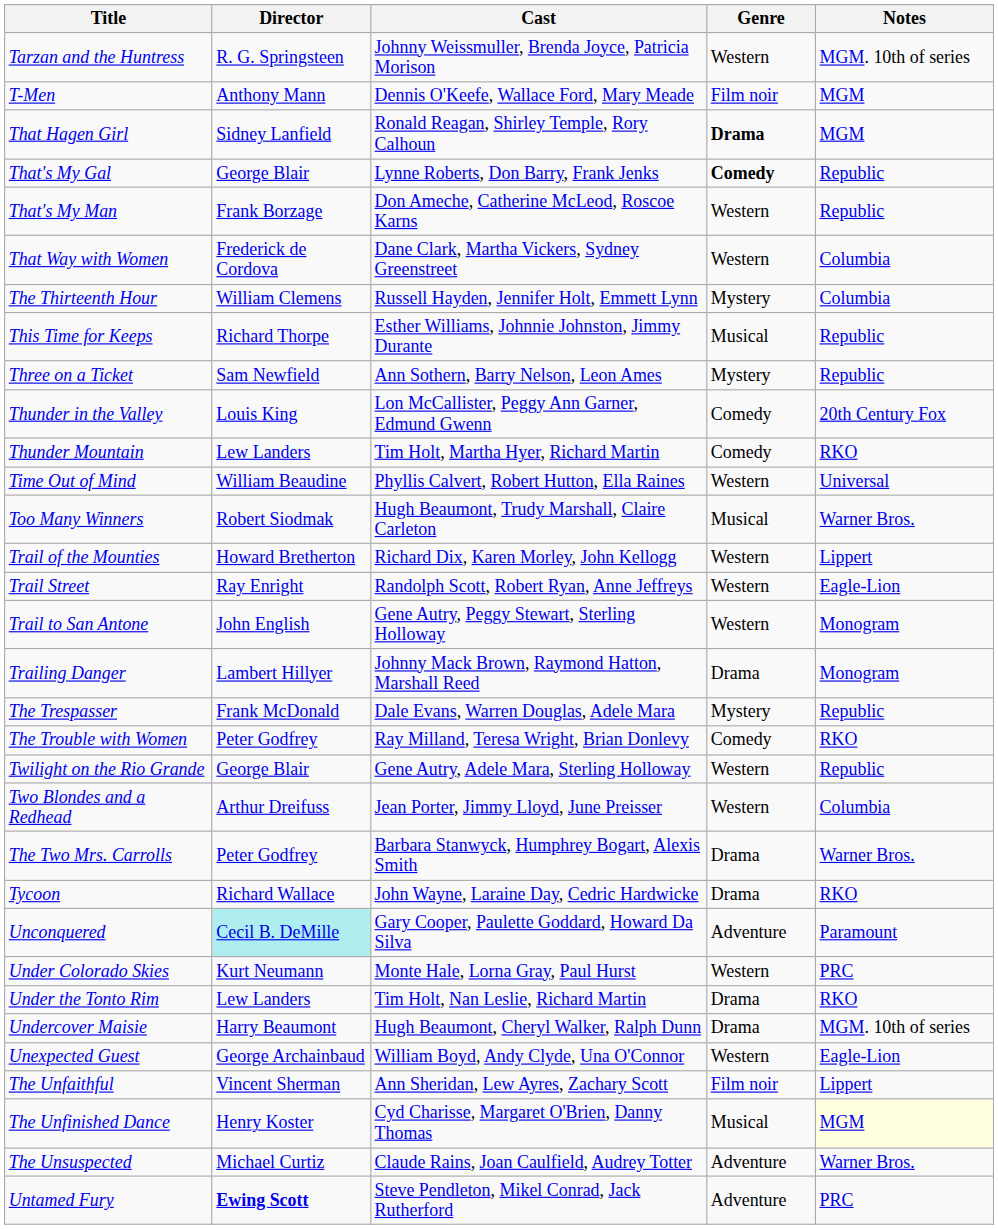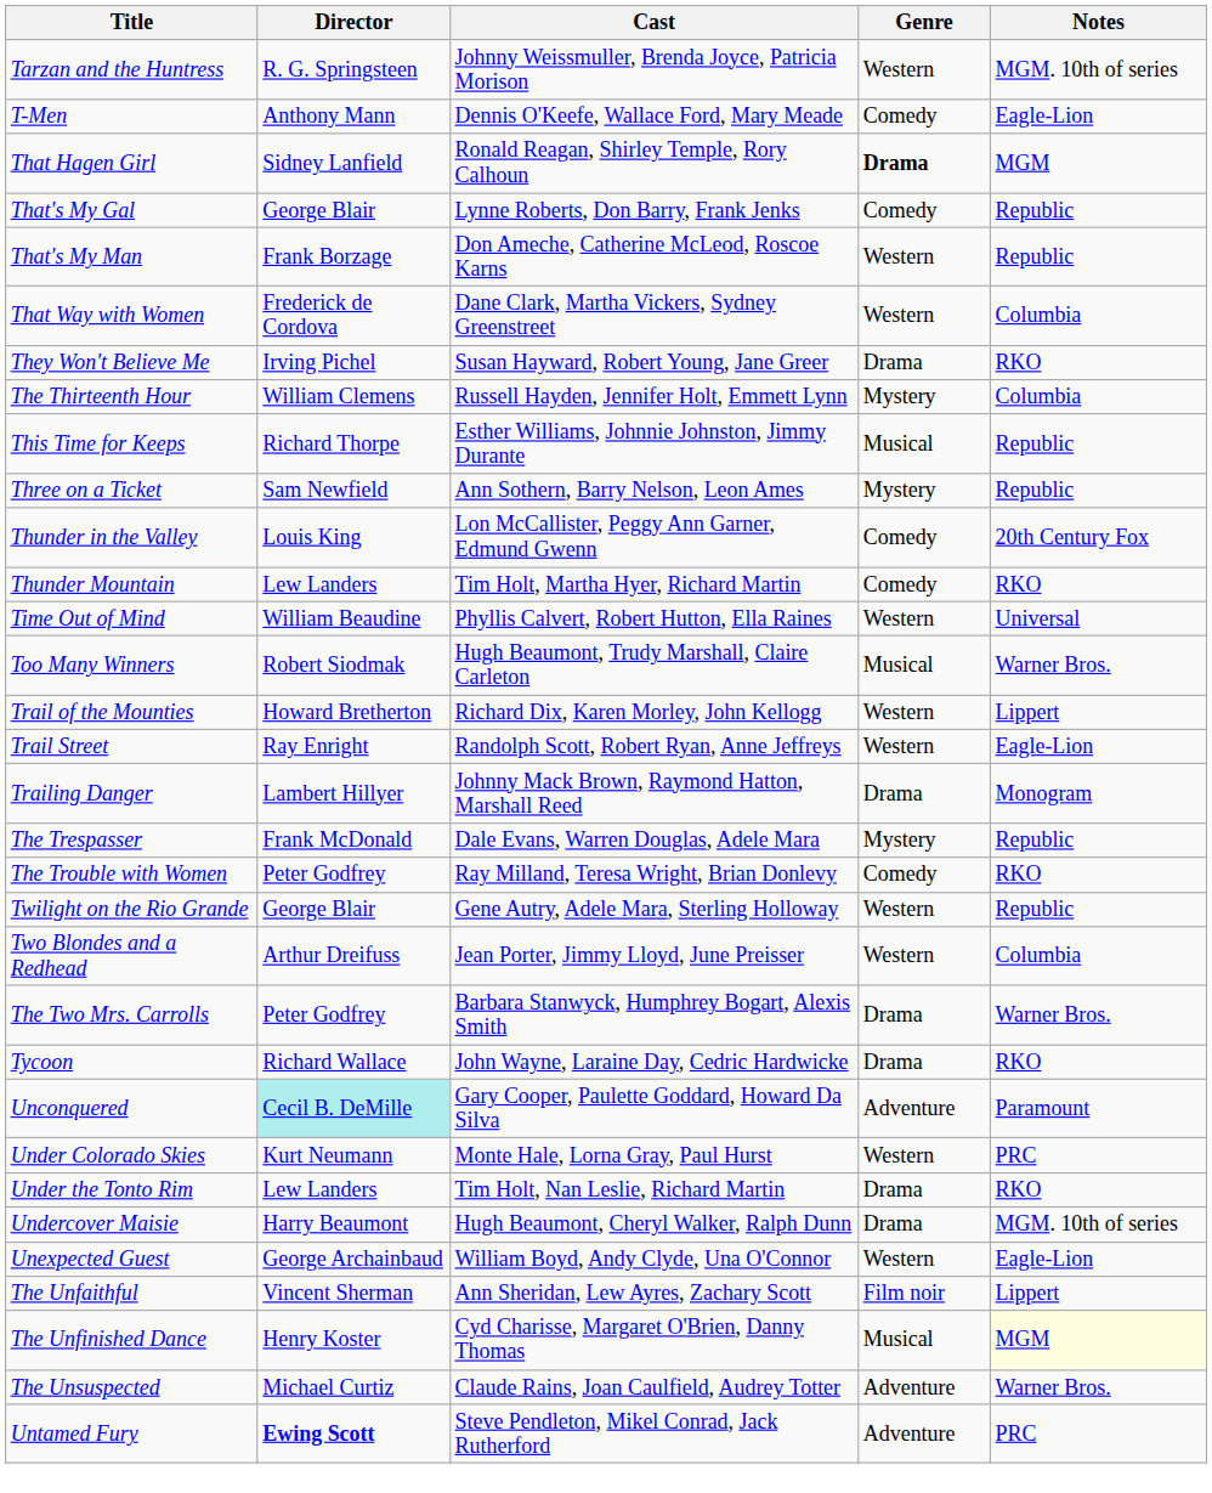 <table class="wikitable" style="width:100%;">
 <tr>
 <th style="width:21%;">Title</th>
 <th style="width:16%;">Director</th>
 <th style="width:34%;">Cast</th>
 <th style="width:11%;">Genre</th>
 <th style="width:18%;">Notes</th>
 </tr>
 <tr>
 <td><em><a href='#'>Tarzan and the Huntress</a></em></td>
 <td><a href='#'>R. G. Springsteen</a></td>
 <td><a href='#'>Johnny Weissmuller</a>, <a href='#'>Brenda Joyce</a>, <a href='#'>Patricia Morison</a></td>
 <td>Western</td>
 <td><a href='#'>MGM</a>. 10th of series</td>
 </tr>
 <tr>
 <td><em><a href='#'>T-Men</a></em></td>
 <td><a href='#'>Anthony Mann</a></td>
 <td><a href='#'>Dennis O'Keefe</a>, <a href='#'>Wallace Ford</a>, <a href='#'>Mary Meade</a></td>
-<td><a href='#'>Film noir</a></td>
-<td><a href='#'>MGM</a></td>
+<td>Comedy</td>
+<td><a href='#'>Eagle-Lion</a></td>
 </tr>
 <tr>
 <td><em><a href='#'>That Hagen Girl</a></em></td>
 <td><a href='#'>Sidney Lanfield</a></td>
 <td><a href='#'>Ronald Reagan</a>, <a href='#'>Shirley Temple</a>, <a href='#'>Rory Calhoun</a></td>
 <td><strong>Drama</strong></td>
 <td><a href='#'>MGM</a></td>
 </tr>
 <tr>
 <td><em><a href='#'>That's My Gal</a></em></td>
 <td><a href='#'>George Blair</a></td>
 <td><a href='#'>Lynne Roberts</a>, <a href='#'>Don Barry</a>, <a href='#'>Frank Jenks</a></td>
-<td><strong>Comedy</strong></td>
+<td>Comedy</td>
 <td><a href='#'>Republic</a></td>
 </tr>
 <tr>
 <td><em><a href='#'>That's My Man</a></em></td>
 <td><a href='#'>Frank Borzage</a></td>
 <td><a href='#'>Don Ameche</a>, <a href='#'>Catherine McLeod</a>, <a href='#'>Roscoe Karns</a></td>
 <td>Western</td>
 <td><a href='#'>Republic</a></td>
 </tr>
 <tr>
 <td><em><a href='#'>That Way with Women</a></em></td>
 <td><a href='#'>Frederick de Cordova</a></td>
 <td><a href='#'>Dane Clark</a>, <a href='#'>Martha Vickers</a>, <a href='#'>Sydney Greenstreet</a></td>
 <td>Western</td>
 <td><a href='#'>Columbia</a></td>
+</tr>
+<tr>
+<td><em><a href='#'>They Won't Believe Me</a></em></td>
+<td><a href='#'>Irving Pichel</a></td>
+<td><a href='#'>Susan Hayward</a>, <a href='#'>Robert Young</a>, <a href='#'>Jane Greer</a></td>
+<td>Drama</td>
+<td><a href='#'>RKO</a></td>
 </tr>
 <tr>
 <td><em><a href='#'>The Thirteenth Hour</a></em></td>
 <td><a href='#'>William Clemens</a></td>
 <td><a href='#'>Russell Hayden</a>, <a href='#'>Jennifer Holt</a>, <a href='#'>Emmett Lynn</a></td>
 <td>Mystery</td>
 <td><a href='#'>Columbia</a></td>
 </tr>
 <tr>
 <td><em><a href='#'>This Time for Keeps</a></em></td>
 <td><a href='#'>Richard Thorpe</a></td>
 <td><a href='#'>Esther Williams</a>, <a href='#'>Johnnie Johnston</a>, <a href='#'>Jimmy Durante</a></td>
 <td>Musical</td>
 <td><a href='#'>Republic</a></td>
 </tr>
 <tr>
 <td><em><a href='#'>Three on a Ticket</a></em></td>
 <td><a href='#'>Sam Newfield</a></td>
 <td><a href='#'>Ann Sothern</a>, <a href='#'>Barry Nelson</a>, <a href='#'>Leon Ames</a></td>
 <td>Mystery</td>
 <td><a href='#'>Republic</a></td>
 </tr>
 <tr>
 <td><em><a href='#'>Thunder in the Valley</a></em></td>
 <td><a href='#'>Louis King</a></td>
 <td><a href='#'>Lon McCallister</a>, <a href='#'>Peggy Ann Garner</a>, <a href='#'>Edmund Gwenn</a></td>
 <td>Comedy</td>
 <td><a href='#'>20th Century Fox</a></td>
 </tr>
 <tr>
 <td><em><a href='#'>Thunder Mountain</a></em></td>
 <td><a href='#'>Lew Landers</a></td>
 <td><a href='#'>Tim Holt</a>, <a href='#'>Martha Hyer</a>, <a href='#'>Richard Martin</a></td>
 <td>Comedy</td>
 <td><a href='#'>RKO</a></td>
 </tr>
 <tr>
 <td><em><a href='#'>Time Out of Mind</a></em></td>
 <td><a href='#'>William Beaudine</a></td>
 <td><a href='#'>Phyllis Calvert</a>, <a href='#'>Robert Hutton</a>, <a href='#'>Ella Raines</a></td>
 <td>Western</td>
 <td><a href='#'>Universal</a></td>
 </tr>
 <tr>
 <td><em><a href='#'>Too Many Winners</a></em></td>
 <td><a href='#'>Robert Siodmak</a></td>
 <td><a href='#'>Hugh Beaumont</a>, <a href='#'>Trudy Marshall</a>, <a href='#'>Claire Carleton</a></td>
 <td>Musical</td>
 <td><a href='#'>Warner Bros.</a></td>
 </tr>
 <tr>
 <td><em><a href='#'>Trail of the Mounties</a></em></td>
 <td><a href='#'>Howard Bretherton</a></td>
 <td><a href='#'>Richard Dix</a>, <a href='#'>Karen Morley</a>, <a href='#'>John Kellogg</a></td>
 <td>Western</td>
 <td><a href='#'>Lippert</a></td>
 </tr>
 <tr>
 <td><em><a href='#'>Trail Street</a></em></td>
 <td><a href='#'>Ray Enright</a></td>
 <td><a href='#'>Randolph Scott</a>, <a href='#'>Robert Ryan</a>, <a href='#'>Anne Jeffreys</a></td>
 <td>Western</td>
 <td><a href='#'>Eagle-Lion</a></td>
-</tr>
-<tr>
-<td><em><a href='#'>Trail to San Antone</a></em></td>
-<td><a href='#'>John English</a></td>
-<td><a href='#'>Gene Autry</a>, <a href='#'>Peggy Stewart</a>, <a href='#'>Sterling Holloway</a></td>
-<td>Western</td>
-<td><a href='#'>Monogram</a></td>
 </tr>
 <tr>
 <td><em><a href='#'>Trailing Danger</a></em></td>
 <td><a href='#'>Lambert Hillyer</a></td>
 <td><a href='#'>Johnny Mack Brown</a>, <a href='#'>Raymond Hatton</a>, <a href='#'>Marshall Reed</a></td>
 <td>Drama</td>
 <td><a href='#'>Monogram</a></td>
 </tr>
 <tr>
 <td><em><a href='#'>The Trespasser</a></em></td>
 <td><a href='#'>Frank McDonald</a></td>
 <td><a href='#'>Dale Evans</a>, <a href='#'>Warren Douglas</a>, <a href='#'>Adele Mara</a></td>
 <td>Mystery</td>
 <td><a href='#'>Republic</a></td>
 </tr>
 <tr>
 <td><em><a href='#'>The Trouble with Women</a></em></td>
 <td><a href='#'>Peter Godfrey</a></td>
 <td><a href='#'>Ray Milland</a>, <a href='#'>Teresa Wright</a>, <a href='#'>Brian Donlevy</a></td>
 <td>Comedy</td>
 <td><a href='#'>RKO</a></td>
 </tr>
 <tr>
 <td><em><a href='#'>Twilight on the Rio Grande</a></em></td>
 <td><a href='#'>George Blair</a></td>
 <td><a href='#'>Gene Autry</a>, <a href='#'>Adele Mara</a>, <a href='#'>Sterling Holloway</a></td>
 <td>Western</td>
 <td><a href='#'>Republic</a></td>
 </tr>
 <tr>
 <td><em><a href='#'>Two Blondes and a Redhead</a></em></td>
 <td><a href='#'>Arthur Dreifuss</a></td>
 <td><a href='#'>Jean Porter</a>, <a href='#'>Jimmy Lloyd</a>, <a href='#'>June Preisser</a></td>
 <td>Western</td>
 <td><a href='#'>Columbia</a></td>
 </tr>
 <tr>
 <td><em><a href='#'>The Two Mrs. Carrolls</a></em></td>
 <td><a href='#'>Peter Godfrey</a></td>
 <td><a href='#'>Barbara Stanwyck</a>, <a href='#'>Humphrey Bogart</a>, <a href='#'>Alexis Smith</a></td>
 <td>Drama</td>
 <td><a href='#'>Warner Bros.</a></td>
 </tr>
 <tr>
 <td><em><a href='#'>Tycoon</a></em></td>
 <td><a href='#'>Richard Wallace</a></td>
 <td><a href='#'>John Wayne</a>, <a href='#'>Laraine Day</a>, <a href='#'>Cedric Hardwicke</a></td>
 <td>Drama</td>
 <td><a href='#'>RKO</a></td>
 </tr>
 <tr>
 <td><em><a href='#'>Unconquered</a></em></td>
 <td style="background: paleturquoise;"><a href='#'>Cecil B. DeMille</a></td>
 <td><a href='#'>Gary Cooper</a>, <a href='#'>Paulette Goddard</a>, <a href='#'>Howard Da Silva</a></td>
 <td>Adventure</td>
 <td><a href='#'>Paramount</a></td>
 </tr>
 <tr>
 <td><em><a href='#'>Under Colorado Skies</a></em></td>
 <td><a href='#'>Kurt Neumann</a></td>
 <td><a href='#'>Monte Hale</a>, <a href='#'>Lorna Gray</a>, <a href='#'>Paul Hurst</a></td>
 <td>Western</td>
 <td><a href='#'>PRC</a></td>
 </tr>
 <tr>
 <td><em><a href='#'>Under the Tonto Rim</a></em></td>
 <td><a href='#'>Lew Landers</a></td>
 <td><a href='#'>Tim Holt</a>, <a href='#'>Nan Leslie</a>, <a href='#'>Richard Martin</a></td>
 <td>Drama</td>
 <td><a href='#'>RKO</a></td>
 </tr>
 <tr>
 <td><em><a href='#'>Undercover Maisie</a></em></td>
 <td><a href='#'>Harry Beaumont</a></td>
 <td><a href='#'>Hugh Beaumont</a>, <a href='#'>Cheryl Walker</a>, <a href='#'>Ralph Dunn</a></td>
 <td>Drama</td>
 <td><a href='#'>MGM</a>. 10th of series</td>
 </tr>
 <tr>
 <td><em><a href='#'>Unexpected Guest</a></em></td>
 <td><a href='#'>George Archainbaud</a></td>
 <td><a href='#'>William Boyd</a>, <a href='#'>Andy Clyde</a>, <a href='#'>Una O'Connor</a></td>
 <td>Western</td>
 <td><a href='#'>Eagle-Lion</a></td>
 </tr>
 <tr>
 <td><em><a href='#'>The Unfaithful</a></em></td>
 <td><a href='#'>Vincent Sherman</a></td>
 <td><a href='#'>Ann Sheridan</a>, <a href='#'>Lew Ayres</a>, <a href='#'>Zachary Scott</a></td>
 <td><a href='#'>Film noir</a></td>
 <td><a href='#'>Lippert</a></td>
 </tr>
 <tr>
 <td><em><a href='#'>The Unfinished Dance</a></em></td>
 <td><a href='#'>Henry Koster</a></td>
 <td><a href='#'>Cyd Charisse</a>, <a href='#'>Margaret O'Brien</a>, <a href='#'>Danny Thomas</a></td>
 <td>Musical</td>
 <td style="background: lightyellow;"><a href='#'>MGM</a></td>
 </tr>
 <tr>
 <td><em><a href='#'>The Unsuspected</a></em></td>
 <td><a href='#'>Michael Curtiz</a></td>
 <td><a href='#'>Claude Rains</a>, <a href='#'>Joan Caulfield</a>, <a href='#'>Audrey Totter</a></td>
 <td>Adventure</td>
 <td><a href='#'>Warner Bros.</a></td>
 </tr>
 <tr>
 <td><em><a href='#'>Untamed Fury</a></em></td>
 <td><strong><a href='#'>Ewing Scott</a></strong></td>
 <td><a href='#'>Steve Pendleton</a>, <a href='#'>Mikel Conrad</a>, <a href='#'>Jack Rutherford</a></td>
 <td>Adventure</td>
 <td><a href='#'>PRC</a></td>
 </tr>
 </table>
